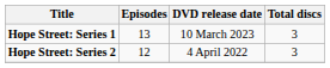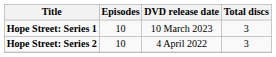 <table class="wikitable" style="text-align:center;">
 <tr>
 <th>Title</th>
 <th>Episodes</th>
 <th>DVD release date</th>
 <th>Total discs</th>
 </tr>
 <tr>
 <td><strong>Hope Street: Series 1</strong></td>
-<td>13</td>
+<td>10</td>
 <td>10 March 2023</td>
 <td>3</td>
 </tr>
 <tr>
 <td><strong>Hope Street: Series 2</strong></td>
-<td>12</td>
+<td>10</td>
 <td>4 April 2022</td>
 <td>3</td>
 </tr>
 <tr>
 </tr>
 </table>
